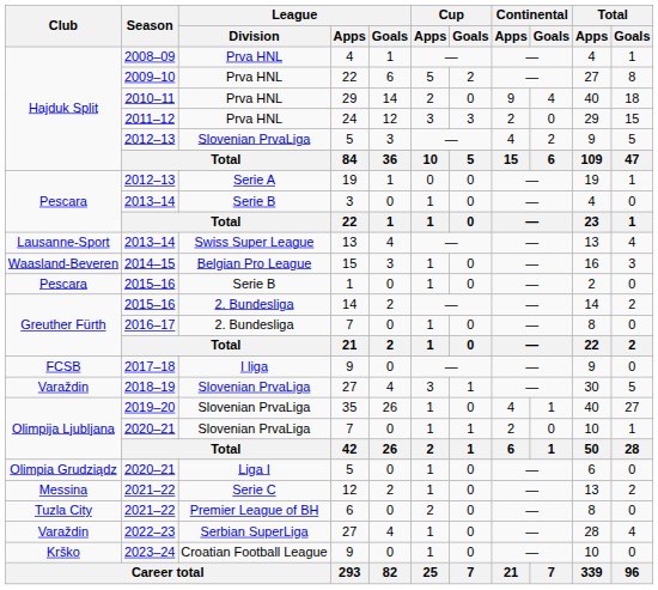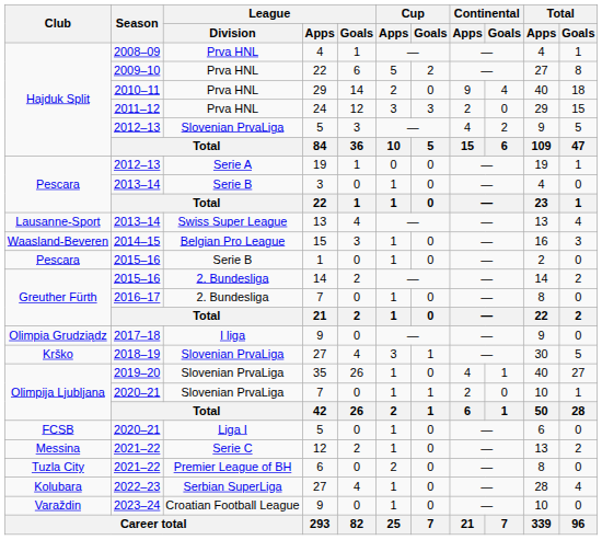 <table class="wikitable" style="text-align:center">
 <tr>
 <th rowspan="2">Club</th>
 <th rowspan="2">Season</th>
 <th colspan="3">League</th>
 <th colspan="2">Cup</th>
 <th colspan="2">Continental</th>
 <th colspan="2">Total</th>
 </tr>
 <tr>
 <th>Division</th>
 <th>Apps</th>
 <th>Goals</th>
 <th>Apps</th>
 <th>Goals</th>
 <th>Apps</th>
 <th>Goals</th>
 <th>Apps</th>
 <th>Goals</th>
 </tr>
 <tr>
 <td rowspan="6"><a href='#'>Hajduk Split</a></td>
 <td><a href='#'>2008–09</a></td>
 <td><a href='#'>Prva HNL</a></td>
 <td>4</td>
 <td>1</td>
 <td colspan="2">—</td>
 <td colspan="2">—</td>
 <td>4</td>
 <td>1</td>
 </tr>
 <tr>
 <td><a href='#'>2009–10</a></td>
 <td>Prva HNL</td>
 <td>22</td>
 <td>6</td>
 <td>5</td>
 <td>2</td>
 <td colspan="2">—</td>
 <td>27</td>
 <td>8</td>
 </tr>
 <tr>
 <td><a href='#'>2010–11</a></td>
 <td>Prva HNL</td>
 <td>29</td>
 <td>14</td>
 <td>2</td>
 <td>0</td>
 <td>9</td>
 <td>4</td>
 <td>40</td>
 <td>18</td>
 </tr>
 <tr>
 <td><a href='#'>2011–12</a></td>
 <td>Prva HNL</td>
 <td>24</td>
 <td>12</td>
 <td>3</td>
 <td>3</td>
 <td>2</td>
 <td>0</td>
 <td>29</td>
 <td>15</td>
 </tr>
 <tr>
 <td><a href='#'>2012–13</a></td>
 <td><a href='#'>Slovenian PrvaLiga</a></td>
 <td>5</td>
 <td>3</td>
 <td colspan="2">—</td>
 <td>4</td>
 <td>2</td>
 <td>9</td>
 <td>5</td>
 </tr>
 <tr>
 <th colspan="2">Total</th>
 <th>84</th>
 <th>36</th>
 <th>10</th>
 <th>5</th>
 <th>15</th>
 <th>6</th>
 <th>109</th>
 <th>47</th>
 </tr>
 <tr>
 <td rowspan="3"><a href='#'>Pescara</a></td>
 <td><a href='#'>2012–13</a></td>
 <td><a href='#'>Serie A</a></td>
 <td>19</td>
 <td>1</td>
 <td>0</td>
 <td>0</td>
 <td colspan="2">—</td>
 <td>19</td>
 <td>1</td>
 </tr>
 <tr>
 <td><a href='#'>2013–14</a></td>
 <td><a href='#'>Serie B</a></td>
 <td>3</td>
 <td>0</td>
 <td>1</td>
 <td>0</td>
 <td colspan="2">—</td>
 <td>4</td>
 <td>0</td>
 </tr>
 <tr>
 <th colspan="2">Total</th>
 <th>22</th>
 <th>1</th>
 <th>1</th>
 <th>0</th>
 <th colspan="2">—</th>
 <th>23</th>
 <th>1</th>
 </tr>
 <tr>
 <td><a href='#'>Lausanne-Sport</a></td>
 <td><a href='#'>2013–14</a></td>
 <td><a href='#'>Swiss Super League</a></td>
 <td>13</td>
 <td>4</td>
 <td colspan="2">—</td>
 <td colspan="2">—</td>
 <td>13</td>
 <td>4</td>
 </tr>
 <tr>
 <td><a href='#'>Waasland-Beveren</a></td>
 <td><a href='#'>2014–15</a></td>
 <td><a href='#'>Belgian Pro League</a></td>
 <td>15</td>
 <td>3</td>
 <td>1</td>
 <td>0</td>
 <td colspan="2">—</td>
 <td>16</td>
 <td>3</td>
 </tr>
 <tr>
 <td><a href='#'>Pescara</a></td>
 <td><a href='#'>2015–16</a></td>
 <td>Serie B</td>
 <td>1</td>
 <td>0</td>
 <td>1</td>
 <td>0</td>
 <td colspan="2">—</td>
 <td>2</td>
 <td>0</td>
 </tr>
 <tr>
 <td rowspan="3"><a href='#'>Greuther Fürth</a></td>
 <td><a href='#'>2015–16</a></td>
 <td><a href='#'>2. Bundesliga</a></td>
 <td>14</td>
 <td>2</td>
 <td colspan="2">—</td>
 <td colspan="2">—</td>
 <td>14</td>
 <td>2</td>
 </tr>
 <tr>
 <td><a href='#'>2016–17</a></td>
 <td>2. Bundesliga</td>
 <td>7</td>
 <td>0</td>
 <td>1</td>
 <td>0</td>
 <td colspan="2">—</td>
 <td>8</td>
 <td>0</td>
 </tr>
 <tr>
 <th colspan="2">Total</th>
 <th>21</th>
 <th>2</th>
 <th>1</th>
 <th>0</th>
 <th colspan="2">—</th>
 <th>22</th>
 <th>2</th>
 </tr>
 <tr>
-<td><a href='#'>FCSB</a></td>
+<td><a href='#'>Olimpia Grudziądz</a></td>
 <td><a href='#'>2017–18</a></td>
 <td><a href='#'>I liga</a></td>
 <td>9</td>
 <td>0</td>
 <td colspan="2">—</td>
 <td colspan="2">—</td>
 <td>9</td>
 <td>0</td>
 </tr>
 <tr>
-<td><a href='#'>Varaždin</a></td>
+<td><a href='#'>Krško</a></td>
 <td><a href='#'>2018–19</a></td>
 <td><a href='#'>Slovenian PrvaLiga</a></td>
 <td>27</td>
 <td>4</td>
 <td>3</td>
 <td>1</td>
 <td colspan="2">—</td>
 <td>30</td>
 <td>5</td>
 </tr>
 <tr>
 <td rowspan="3"><a href='#'>Olimpija Ljubljana</a></td>
 <td><a href='#'>2019–20</a></td>
 <td>Slovenian PrvaLiga</td>
 <td>35</td>
 <td>26</td>
 <td>1</td>
 <td>0</td>
 <td>4</td>
 <td>1</td>
 <td>40</td>
 <td>27</td>
 </tr>
 <tr>
 <td><a href='#'>2020–21</a></td>
 <td>Slovenian PrvaLiga</td>
 <td>7</td>
 <td>0</td>
 <td>1</td>
 <td>1</td>
 <td>2</td>
 <td>0</td>
 <td>10</td>
 <td>1</td>
 </tr>
 <tr>
 <th colspan="2">Total</th>
 <th>42</th>
 <th>26</th>
 <th>2</th>
 <th>1</th>
 <th>6</th>
 <th>1</th>
 <th>50</th>
 <th>28</th>
 </tr>
 <tr>
-<td><a href='#'>Olimpia Grudziądz</a></td>
+<td><a href='#'>FCSB</a></td>
 <td><a href='#'>2020–21</a></td>
 <td><a href='#'>Liga I</a></td>
 <td>5</td>
 <td>0</td>
 <td>1</td>
 <td>0</td>
 <td colspan="2">—</td>
 <td>6</td>
 <td>0</td>
 </tr>
 <tr>
 <td><a href='#'>Messina</a></td>
 <td><a href='#'>2021–22</a></td>
 <td><a href='#'>Serie C</a></td>
 <td>12</td>
 <td>2</td>
 <td>1</td>
 <td>0</td>
 <td colspan="2">—</td>
 <td>13</td>
 <td>2</td>
 </tr>
 <tr>
 <td><a href='#'>Tuzla City</a></td>
 <td><a href='#'>2021–22</a></td>
 <td><a href='#'>Premier League of BH</a></td>
 <td>6</td>
 <td>0</td>
 <td>2</td>
 <td>0</td>
 <td colspan="2">—</td>
 <td>8</td>
 <td>0</td>
 </tr>
 <tr>
-<td><a href='#'>Varaždin</a></td>
+<td><a href='#'>Kolubara</a></td>
 <td><a href='#'>2022–23</a></td>
 <td><a href='#'>Serbian SuperLiga</a></td>
 <td>27</td>
 <td>4</td>
 <td>1</td>
 <td>0</td>
 <td colspan="2">—</td>
 <td>28</td>
 <td>4</td>
 </tr>
 <tr>
-<td><a href='#'>Krško</a></td>
+<td><a href='#'>Varaždin</a></td>
 <td><a href='#'>2023–24</a></td>
 <td>Croatian Football League</td>
 <td>9</td>
 <td>0</td>
 <td>1</td>
 <td>0</td>
 <td colspan="2">—</td>
 <td>10</td>
 <td>0</td>
 </tr>
 <tr>
 <th colspan="3">Career total</th>
 <th>293</th>
 <th>82</th>
 <th>25</th>
 <th>7</th>
 <th>21</th>
 <th>7</th>
 <th>339</th>
 <th>96</th>
 </tr>
 </table>
